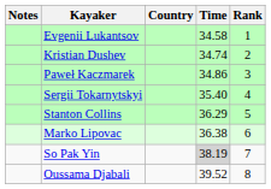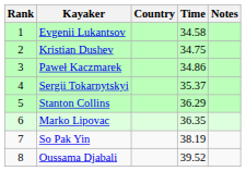 <table class="wikitable" style="text-align:center">
 <tr>
-<th>Notes</th>
+<th>Rank</th>
 <th>Kayaker</th>
 <th>Country</th>
 <th>Time</th>
-<th>Rank</th>
+<th>Notes</th>
 </tr>
 <tr bgcolor=bbffbb>
-<td></td>
+<td>1</td>
 <td align="left"><a href='#'>Evgenii Lukantsov</a></td>
 <td align="left"></td>
 <td>34.58</td>
-<td>1</td>
+<td></td>
 </tr>
 <tr bgcolor=bbffbb>
-<td></td>
+<td>2</td>
 <td align="left"><a href='#'>Kristian Dushev</a></td>
 <td align="left"></td>
-<td>34.74</td>
-<td>2</td>
+<td>34.75</td>
+<td></td>
 </tr>
 <tr bgcolor=bbffbb>
-<td></td>
+<td>3</td>
 <td align="left"><a href='#'>Paweł Kaczmarek</a></td>
 <td align="left"></td>
 <td>34.86</td>
-<td>3</td>
+<td></td>
 </tr>
 <tr bgcolor=bbffbb>
-<td></td>
+<td>4</td>
 <td align="left"><a href='#'>Sergii Tokarnytskyi</a></td>
 <td align="left"></td>
-<td>35.40</td>
-<td>4</td>
+<td>35.37</td>
+<td></td>
 </tr>
 <tr bgcolor=bbffbb>
-<td></td>
+<td>5</td>
 <td align="left"><a href='#'>Stanton Collins</a></td>
 <td align="left"></td>
 <td>36.29</td>
-<td>5</td>
+<td></td>
 </tr>
 <tr bgcolor=ddffdd>
-<td></td>
+<td>6</td>
 <td align="left"><a href='#'>Marko Lipovac</a></td>
 <td align="left"></td>
-<td>36.38</td>
-<td>6</td>
+<td>36.35</td>
+<td></td>
 </tr>
 <tr>
-<td></td>
+<td>7</td>
 <td align="left"><a href='#'>So Pak Yin</a></td>
 <td align="left"></td>
-<td style="background: lightgrey;">38.19</td>
-<td>7</td>
+<td>38.19</td>
+<td></td>
 </tr>
 <tr>
-<td></td>
+<td>8</td>
 <td align="left"><a href='#'>Oussama Djabali</a></td>
 <td align="left"></td>
 <td>39.52</td>
-<td>8</td>
+<td></td>
 </tr>
 </table>
